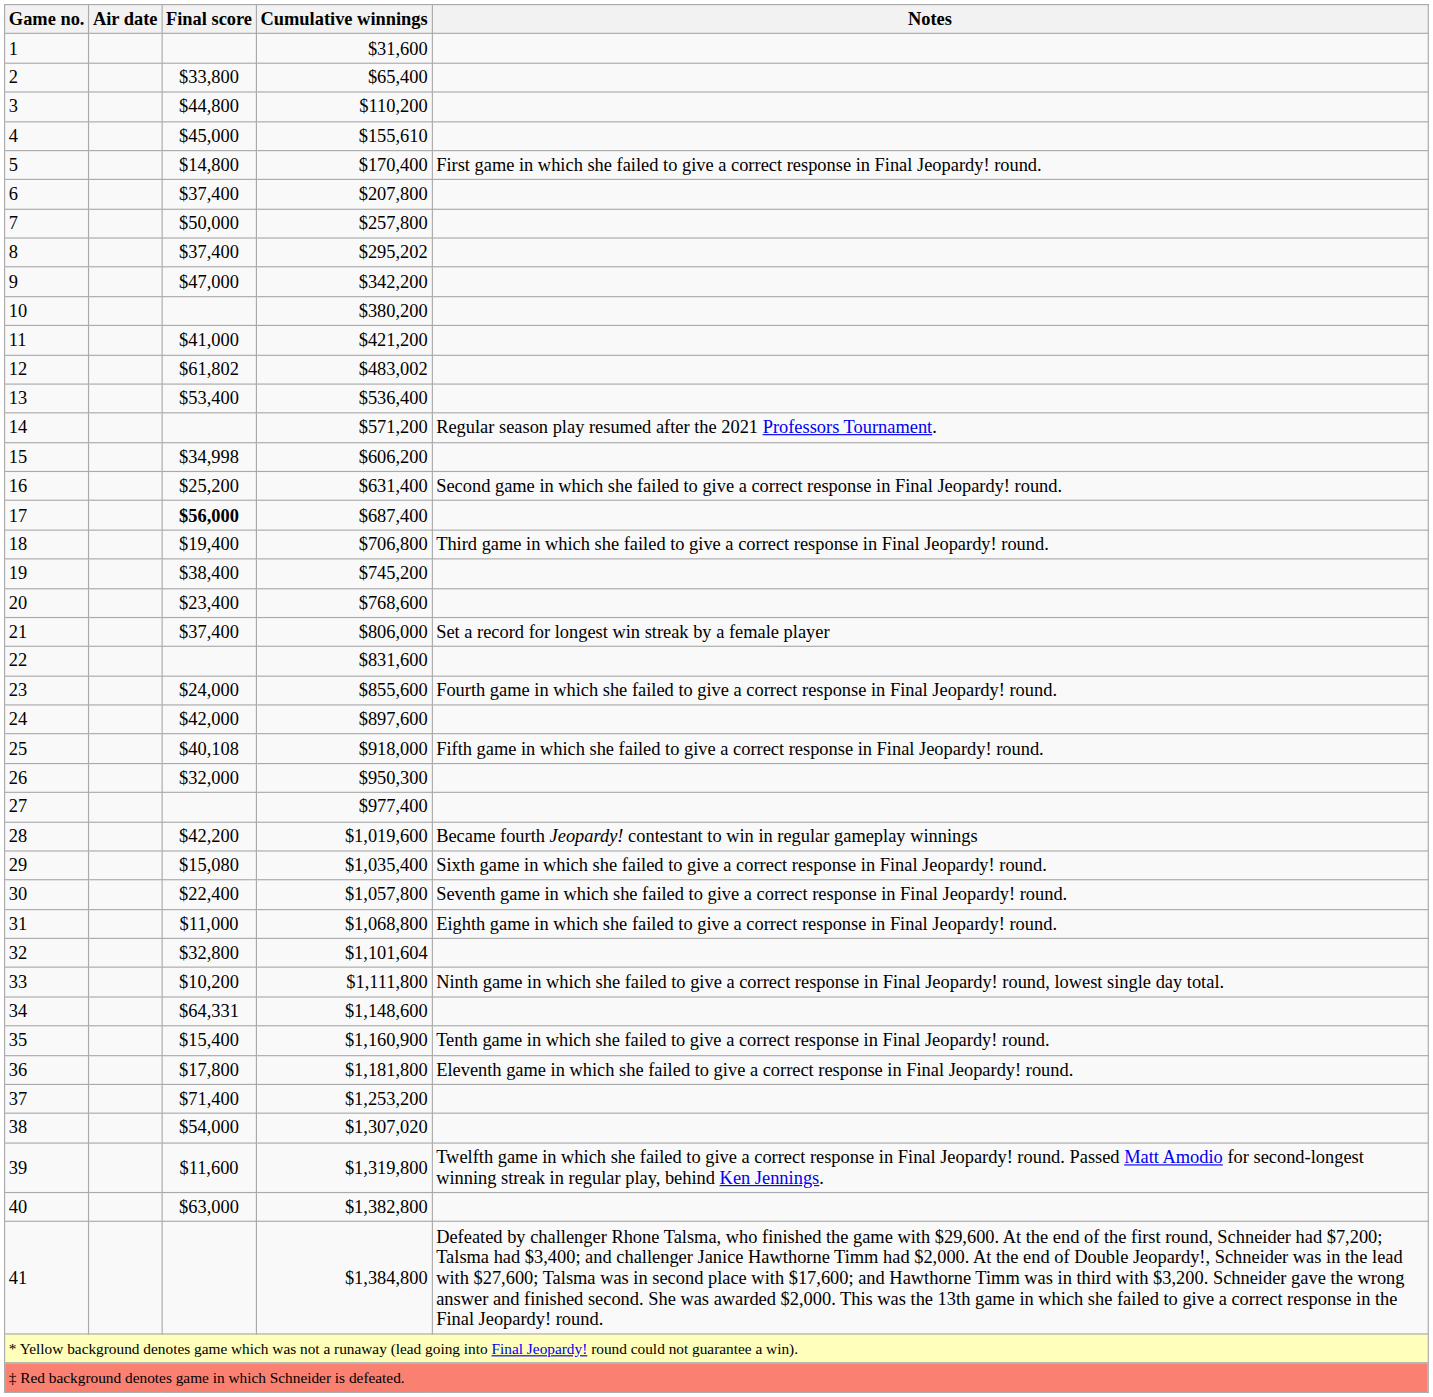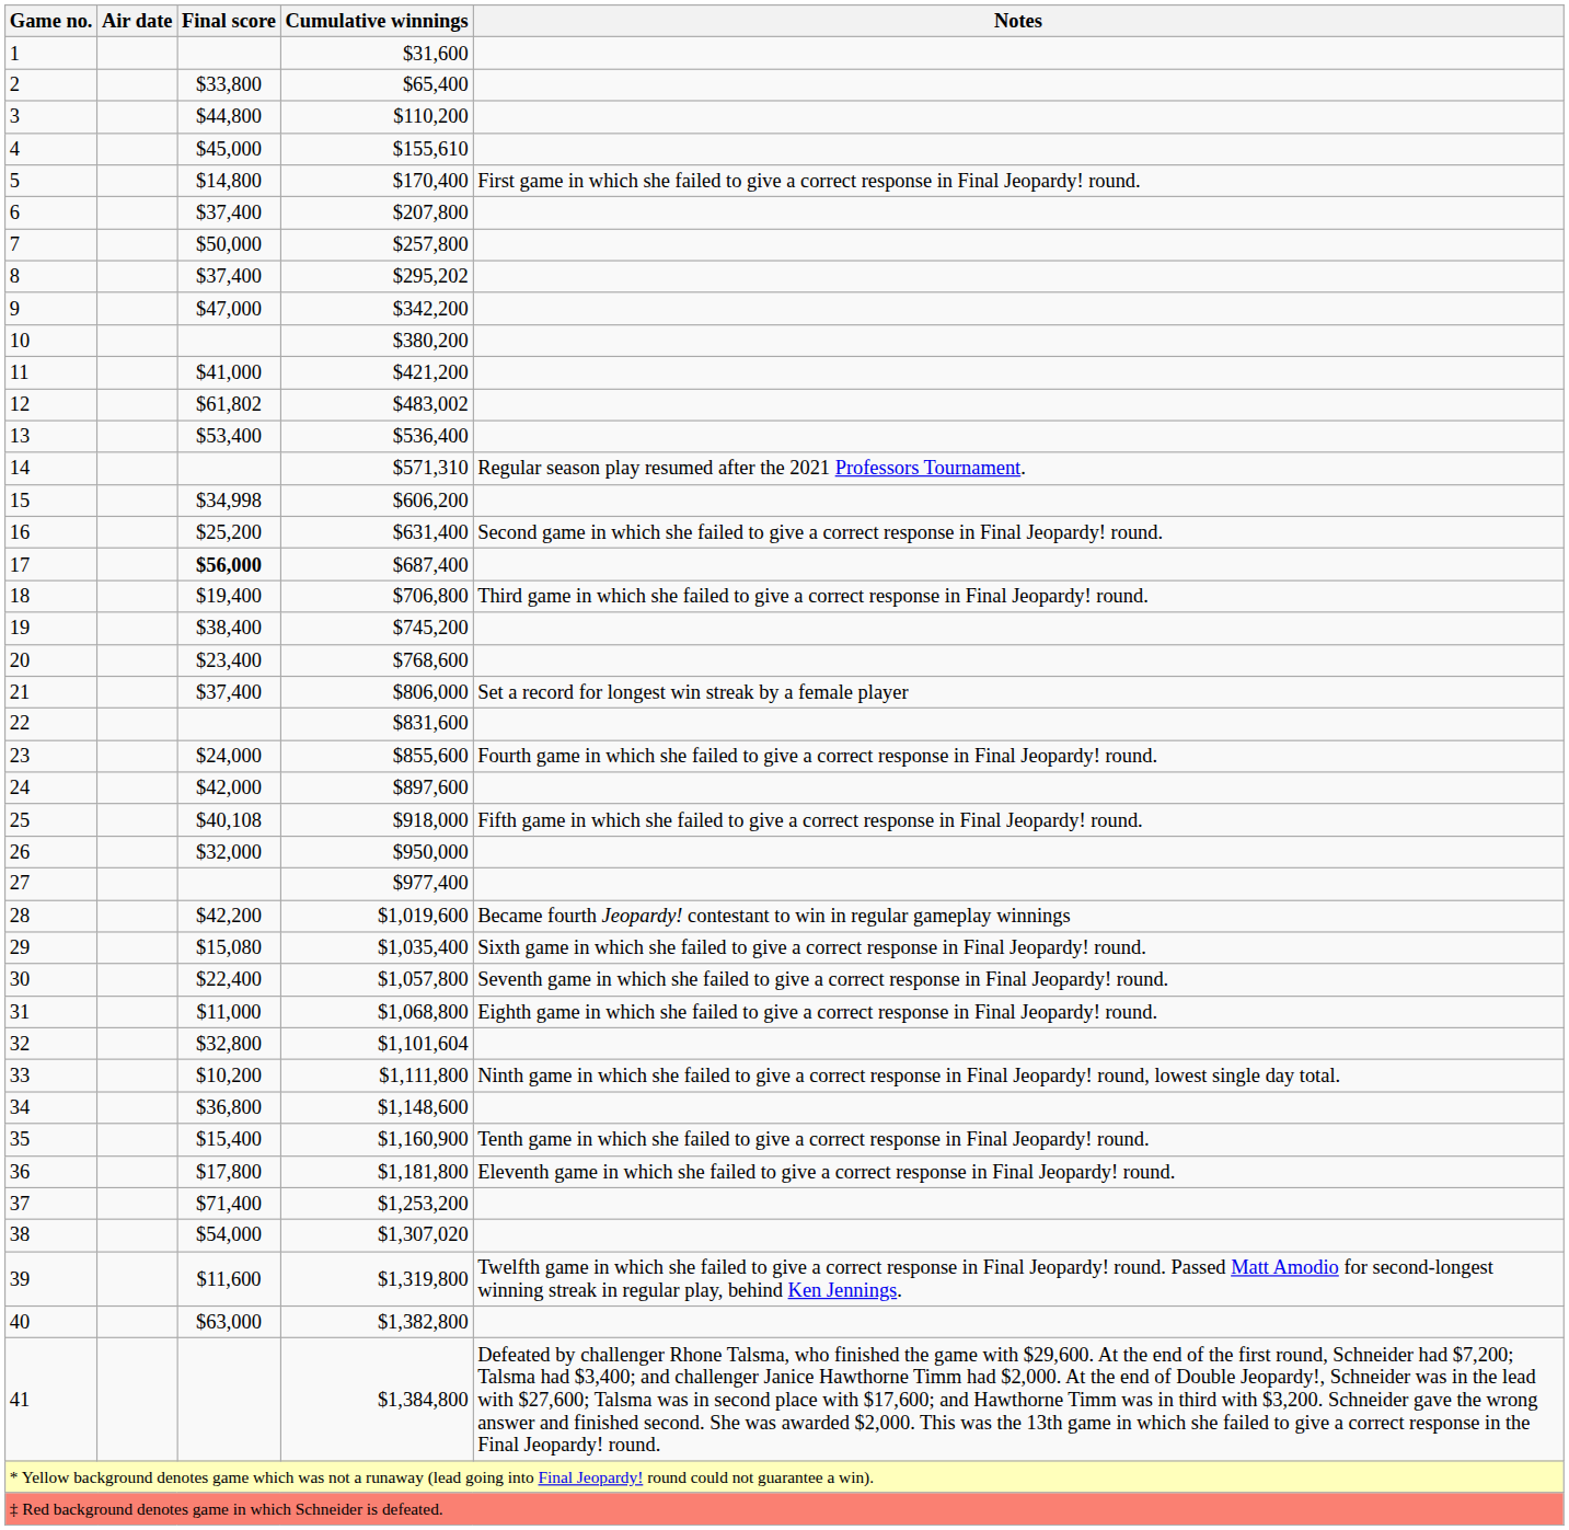 <table class="wikitable sortable mw-collapsible mw-collapsed" style="width:98%;">
 <tr>
 <th style="white-space:nowrap;">Game no.</th>
 <th style="white-space:nowrap;">Air date</th>
 <th style="white-space:nowrap;">Final score</th>
 <th style="white-space:nowrap;">Cumulative winnings</th>
 <th>Notes</th>
 </tr>
 <tr>
 <td>1</td>
 <td></td>
 <td></td>
 <td style="text-align: right;">$31,600</td>
 <td></td>
 </tr>
 <tr>
 <td>2</td>
 <td></td>
 <td style="text-align: center;">$33,800</td>
 <td style="text-align: right;">$65,400</td>
 <td></td>
 </tr>
 <tr>
 <td>3</td>
 <td></td>
 <td style="text-align: center;">$44,800</td>
 <td style="text-align: right;">$110,200</td>
 <td></td>
 </tr>
 <tr>
 <td>4</td>
 <td></td>
 <td style="text-align: center;">$45,000</td>
 <td style="text-align: right;">$155,610</td>
 <td></td>
 </tr>
 <tr>
 <td>5</td>
 <td></td>
 <td style="text-align: center;">$14,800</td>
 <td style="text-align: right;">$170,400</td>
 <td>First game in which she failed to give a correct response in Final Jeopardy! round.</td>
 </tr>
 <tr>
 <td>6</td>
 <td></td>
 <td style="text-align: center;">$37,400</td>
 <td style="text-align: right;">$207,800</td>
 <td></td>
 </tr>
 <tr>
 <td>7</td>
 <td></td>
 <td style="text-align: center;">$50,000</td>
 <td style="text-align: right;">$257,800</td>
 <td></td>
 </tr>
 <tr>
 <td>8</td>
 <td></td>
 <td style="text-align: center;">$37,400</td>
 <td style="text-align: right;">$295,202</td>
 <td></td>
 </tr>
 <tr>
 <td>9</td>
 <td></td>
 <td style="text-align: center;">$47,000</td>
 <td style="text-align: right;">$342,200</td>
 <td></td>
 </tr>
 <tr>
 <td>10</td>
 <td></td>
 <td></td>
 <td style="text-align: right;">$380,200</td>
 <td></td>
 </tr>
 <tr>
 <td>11</td>
 <td></td>
 <td style="text-align: center;">$41,000</td>
 <td style="text-align: right;">$421,200</td>
 <td></td>
 </tr>
 <tr>
 <td>12</td>
 <td></td>
 <td style="text-align: center;">$61,802</td>
 <td style="text-align: right;">$483,002</td>
 <td></td>
 </tr>
 <tr>
 <td>13</td>
 <td></td>
 <td style="text-align: center;">$53,400</td>
 <td style="text-align: right;">$536,400</td>
 <td></td>
 </tr>
 <tr>
 <td>14</td>
 <td></td>
 <td></td>
-<td style="text-align: right;">$571,200</td>
+<td style="text-align: right;">$571,310</td>
 <td>Regular season play resumed after the 2021 <a href='#'>Professors Tournament</a>.</td>
 </tr>
 <tr>
 <td>15</td>
 <td></td>
 <td style="text-align: center;">$34,998</td>
 <td style="text-align: right;">$606,200</td>
 <td></td>
 </tr>
 <tr>
 <td>16</td>
 <td></td>
 <td style="text-align: center;">$25,200</td>
 <td style="text-align: right;">$631,400</td>
 <td>Second game in which she failed to give a correct response in Final Jeopardy! round.</td>
 </tr>
 <tr>
 <td>17</td>
 <td></td>
 <td style="text-align: center;"><strong>$56,000</strong></td>
 <td style="text-align: right;">$687,400</td>
 <td></td>
 </tr>
 <tr>
 <td>18</td>
 <td></td>
 <td style="text-align: center;">$19,400</td>
 <td style="text-align: right;">$706,800</td>
 <td>Third game in which she failed to give a correct response in Final Jeopardy! round.</td>
 </tr>
 <tr>
 <td>19</td>
 <td></td>
 <td style="text-align: center;">$38,400</td>
 <td style="text-align: right;">$745,200</td>
 <td></td>
 </tr>
 <tr>
 <td>20</td>
 <td></td>
 <td style="text-align: center;">$23,400</td>
 <td style="text-align: right;">$768,600</td>
 <td></td>
 </tr>
 <tr>
 <td>21</td>
 <td></td>
 <td style="text-align: center;">$37,400</td>
 <td style="text-align: right;">$806,000</td>
 <td>Set a record for longest win streak by a female player</td>
 </tr>
 <tr>
 <td>22</td>
 <td></td>
 <td></td>
 <td style="text-align: right;">$831,600</td>
 <td></td>
 </tr>
 <tr>
 <td>23</td>
 <td></td>
 <td style="text-align: center;">$24,000</td>
 <td style="text-align: right;">$855,600</td>
 <td>Fourth game in which she failed to give a correct response in Final Jeopardy! round.</td>
 </tr>
 <tr>
 <td>24</td>
 <td></td>
 <td style="text-align: center;">$42,000</td>
 <td style="text-align: right;">$897,600</td>
 <td></td>
 </tr>
 <tr>
 <td>25</td>
 <td></td>
 <td style="text-align: center;">$40,108</td>
 <td style="text-align: right;">$918,000</td>
 <td>Fifth game in which she failed to give a correct response in Final Jeopardy! round.</td>
 </tr>
 <tr>
 <td>26</td>
 <td></td>
 <td style="text-align: center;">$32,000</td>
-<td style="text-align: right;">$950,300</td>
+<td style="text-align: right;">$950,000</td>
 <td></td>
 </tr>
 <tr>
 <td>27</td>
 <td></td>
 <td></td>
 <td style="text-align: right;">$977,400</td>
 <td></td>
 </tr>
 <tr>
 <td>28</td>
 <td></td>
 <td style="text-align: center;">$42,200</td>
 <td style="text-align: right;">$1,019,600</td>
 <td>Became fourth <em>Jeopardy!</em> contestant to win  in regular gameplay winnings</td>
 </tr>
 <tr>
 <td>29</td>
 <td></td>
 <td style="text-align: center;">$15,080</td>
 <td style="text-align: right;">$1,035,400</td>
 <td>Sixth game in which she failed to give a correct response in Final Jeopardy! round.</td>
 </tr>
 <tr>
 <td>30</td>
 <td></td>
 <td style="text-align: center;">$22,400</td>
 <td style="text-align: right;">$1,057,800</td>
 <td>Seventh game in which she failed to give a correct response in Final Jeopardy! round.</td>
 </tr>
 <tr>
 <td>31</td>
 <td></td>
 <td style="text-align: center;">$11,000</td>
 <td style="text-align: right;">$1,068,800</td>
 <td>Eighth game in which she failed to give a correct response in Final Jeopardy! round.</td>
 </tr>
 <tr>
 <td>32</td>
 <td></td>
 <td style="text-align: center;">$32,800</td>
 <td style="text-align: right;">$1,101,604</td>
 <td></td>
 </tr>
 <tr>
 <td>33</td>
 <td></td>
 <td style="text-align: center;">$10,200</td>
 <td style="text-align: right;">$1,111,800</td>
 <td>Ninth game in which she failed to give a correct response in Final Jeopardy! round, lowest single day total.</td>
 </tr>
 <tr>
 <td>34</td>
 <td></td>
-<td style="text-align: center;">$64,331</td>
+<td style="text-align: center;">$36,800</td>
 <td style="text-align: right;">$1,148,600</td>
 <td></td>
 </tr>
 <tr>
 <td>35</td>
 <td></td>
 <td style="text-align: center;">$15,400</td>
 <td style="text-align: right;">$1,160,900</td>
 <td>Tenth game in which she failed to give a correct response in Final Jeopardy! round.</td>
 </tr>
 <tr>
 <td>36</td>
 <td></td>
 <td style="text-align: center;">$17,800</td>
 <td style="text-align: right;">$1,181,800</td>
 <td>Eleventh game in which she failed to give a correct response in Final Jeopardy! round.</td>
 </tr>
 <tr>
 <td>37</td>
 <td></td>
 <td style="text-align: center;">$71,400</td>
 <td style="text-align: right;">$1,253,200</td>
 <td></td>
 </tr>
 <tr>
 <td>38</td>
 <td></td>
 <td style="text-align: center;">$54,000</td>
 <td style="text-align: right;">$1,307,020</td>
 <td></td>
 </tr>
 <tr>
 <td>39</td>
 <td></td>
 <td style="text-align: center;">$11,600</td>
 <td style="text-align: right;">$1,319,800</td>
 <td>Twelfth game in which she failed to give a correct response in Final Jeopardy! round. Passed <a href='#'>Matt Amodio</a> for second-longest winning streak in regular play, behind <a href='#'>Ken Jennings</a>.</td>
 </tr>
 <tr>
 <td>40</td>
 <td></td>
 <td style="text-align: center;">$63,000</td>
 <td style="text-align: right;">$1,382,800</td>
 <td></td>
 </tr>
 <tr>
 <td>41</td>
 <td></td>
 <td></td>
 <td style="text-align: right;">$1,384,800</td>
 <td>Defeated by challenger Rhone Talsma, who finished the game with $29,600. At the end of the first round, Schneider had $7,200; Talsma had $3,400; and challenger Janice Hawthorne Timm had $2,000. At the end of Double Jeopardy!, Schneider was in the lead with $27,600; Talsma was in second place with $17,600; and Hawthorne Timm was in third with $3,200. Schneider gave the wrong answer and finished second. She was awarded $2,000. This was the 13th game in which she failed to give a correct response in the Final Jeopardy! round.</td>
 </tr>
 <tr class="sortbottom">
 <td colspan="5" style="background:#ffb; color:black; vertical-align:middle; text-align:left;"><small>* Yellow background denotes game which was not a runaway (lead going into <a href='#'>Final Jeopardy!</a> round could not guarantee a win).</small></td>
 </tr>
 <tr class="sortbottom">
 <td colspan="5" style="background:#FA8072; color:black; vertical-align: middle; text-align: left;"><small>‡ Red background denotes game in which Schneider is defeated.</small></td>
 </tr>
 </table>
